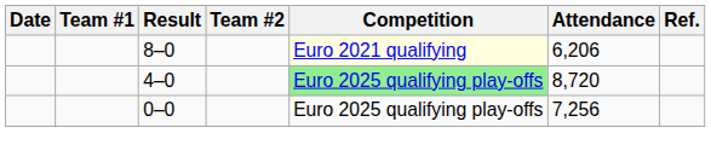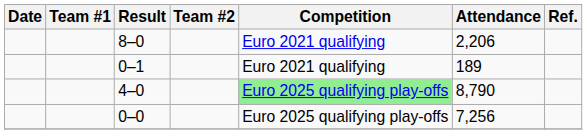 <table class="wikitable">
 <tr>
 <th scope=col>Date</th>
 <th scope=col>Team #1</th>
 <th scope=col>Result</th>
 <th scope=col>Team #2</th>
 <th scope=col>Competition</th>
 <th scope=col>Attendance</th>
 <th scope=col>Ref.</th>
 </tr>
 <tr>
 <td scope=row></td>
 <td align=right></td>
 <td>8–0</td>
 <td></td>
-<td style="background: lightyellow;"><a href='#'>Euro 2021 qualifying</a></td>
-<td>6,206</td>
+<td><a href='#'>Euro 2021 qualifying</a></td>
+<td>2,206</td>
+<td></td>
+</tr>
+<tr>
+<td scope=row></td>
+<td align=right></td>
+<td>0–1</td>
+<td></td>
+<td>Euro 2021 qualifying</td>
+<td>189</td>
 <td></td>
 </tr>
 <tr>
 <td scope=row></td>
 <td align=right></td>
 <td>4–0</td>
 <td></td>
 <td style="background: lightgreen;"><a href='#'>Euro 2025 qualifying play-offs</a></td>
-<td>8,720</td>
+<td>8,790</td>
 <td></td>
 </tr>
 <tr>
 <td scope=row></td>
 <td align=right></td>
 <td>0–0</td>
 <td></td>
 <td>Euro 2025 qualifying play-offs</td>
 <td>7,256</td>
 <td></td>
 </tr>
 <tr>
 </tr>
 </table>
